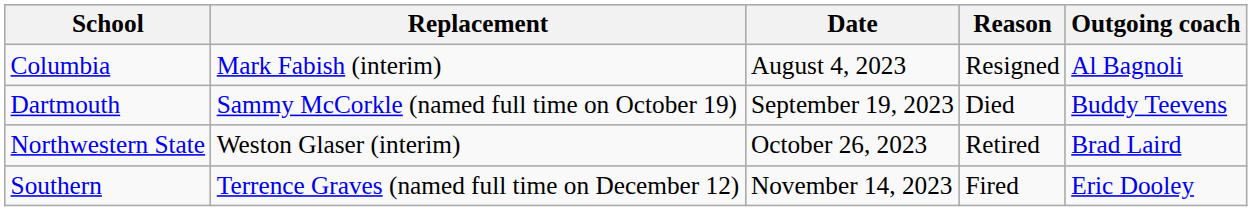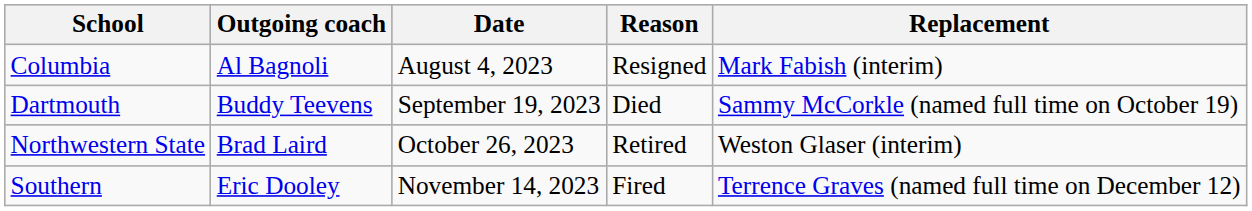 <table class="wikitable sortable">
 <tr>
 <th>School</th>
-<th>Replacement</th>
+<th>Outgoing coach</th>
 <th>Date</th>
 <th>Reason</th>
-<th>Outgoing coach</th>
+<th>Replacement</th>
 </tr>
 <tr>
 <td><a href='#'>Columbia</a></td>
-<td><a href='#'>Mark Fabish</a> (interim)</td>
+<td><a href='#'>Al Bagnoli</a></td>
 <td>August 4, 2023</td>
 <td>Resigned</td>
-<td><a href='#'>Al Bagnoli</a></td>
+<td><a href='#'>Mark Fabish</a> (interim)</td>
 </tr>
 <tr>
 <td><a href='#'>Dartmouth</a></td>
-<td><a href='#'>Sammy McCorkle</a> (named full time on October 19)</td>
+<td><a href='#'>Buddy Teevens</a></td>
 <td>September 19, 2023</td>
 <td>Died</td>
-<td><a href='#'>Buddy Teevens</a></td>
+<td><a href='#'>Sammy McCorkle</a> (named full time on October 19)</td>
 </tr>
 <tr>
 <td><a href='#'>Northwestern State</a></td>
-<td>Weston Glaser (interim)</td>
+<td><a href='#'>Brad Laird</a></td>
 <td>October 26, 2023</td>
 <td>Retired</td>
-<td><a href='#'>Brad Laird</a></td>
+<td>Weston Glaser (interim)</td>
 </tr>
 <tr>
 <td><a href='#'>Southern</a></td>
-<td><a href='#'>Terrence Graves</a> (named full time on December 12)</td>
+<td><a href='#'>Eric Dooley</a></td>
 <td>November 14, 2023</td>
 <td>Fired</td>
-<td><a href='#'>Eric Dooley</a></td>
+<td><a href='#'>Terrence Graves</a> (named full time on December 12)</td>
 </tr>
 </table>
